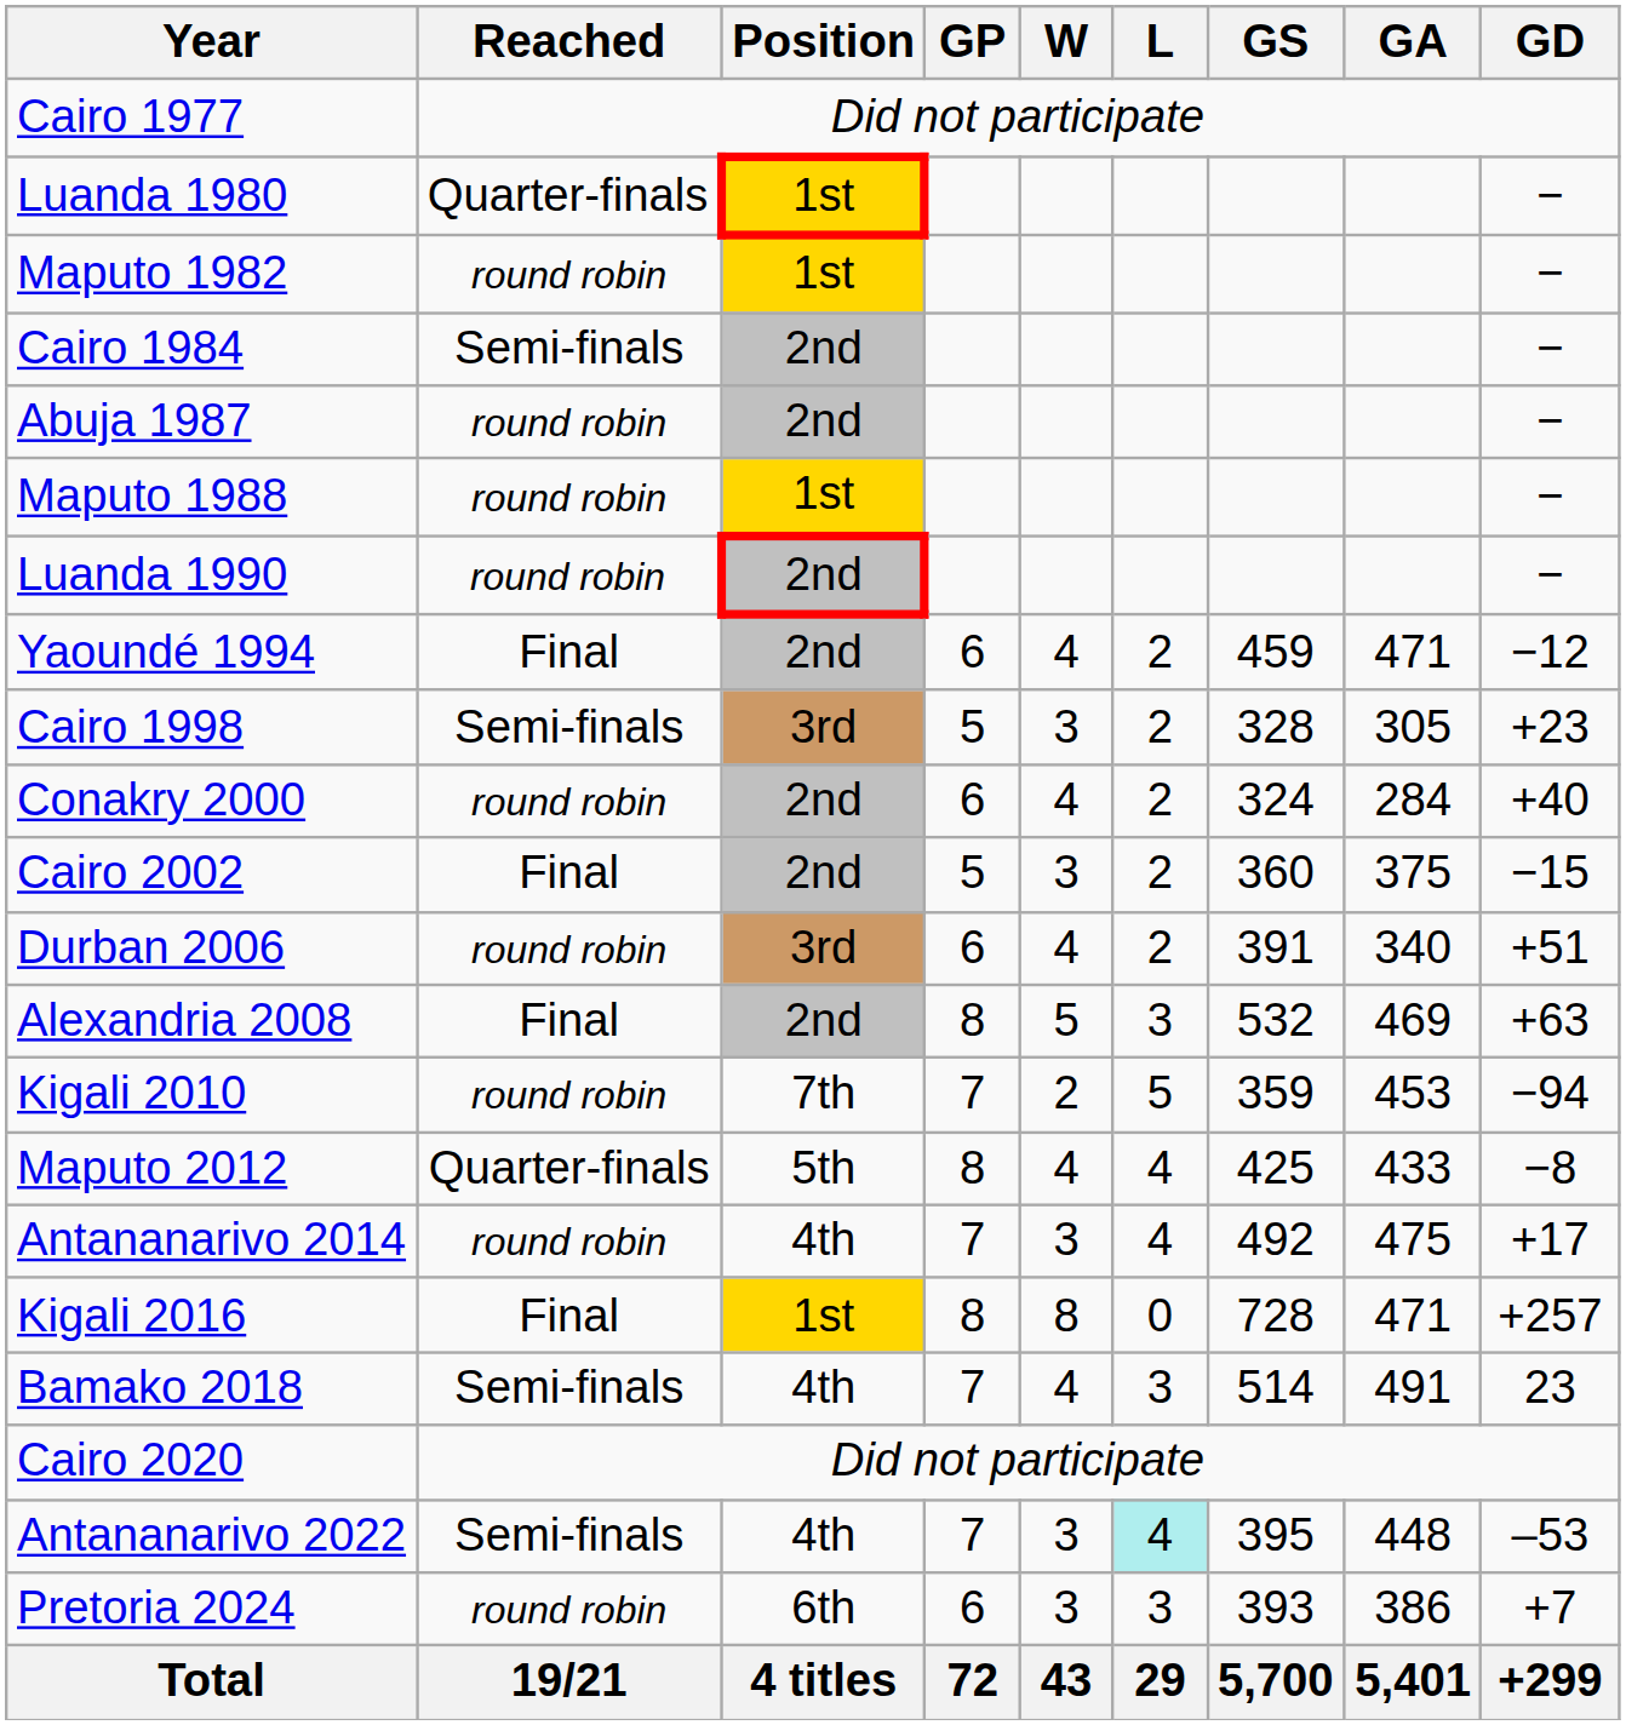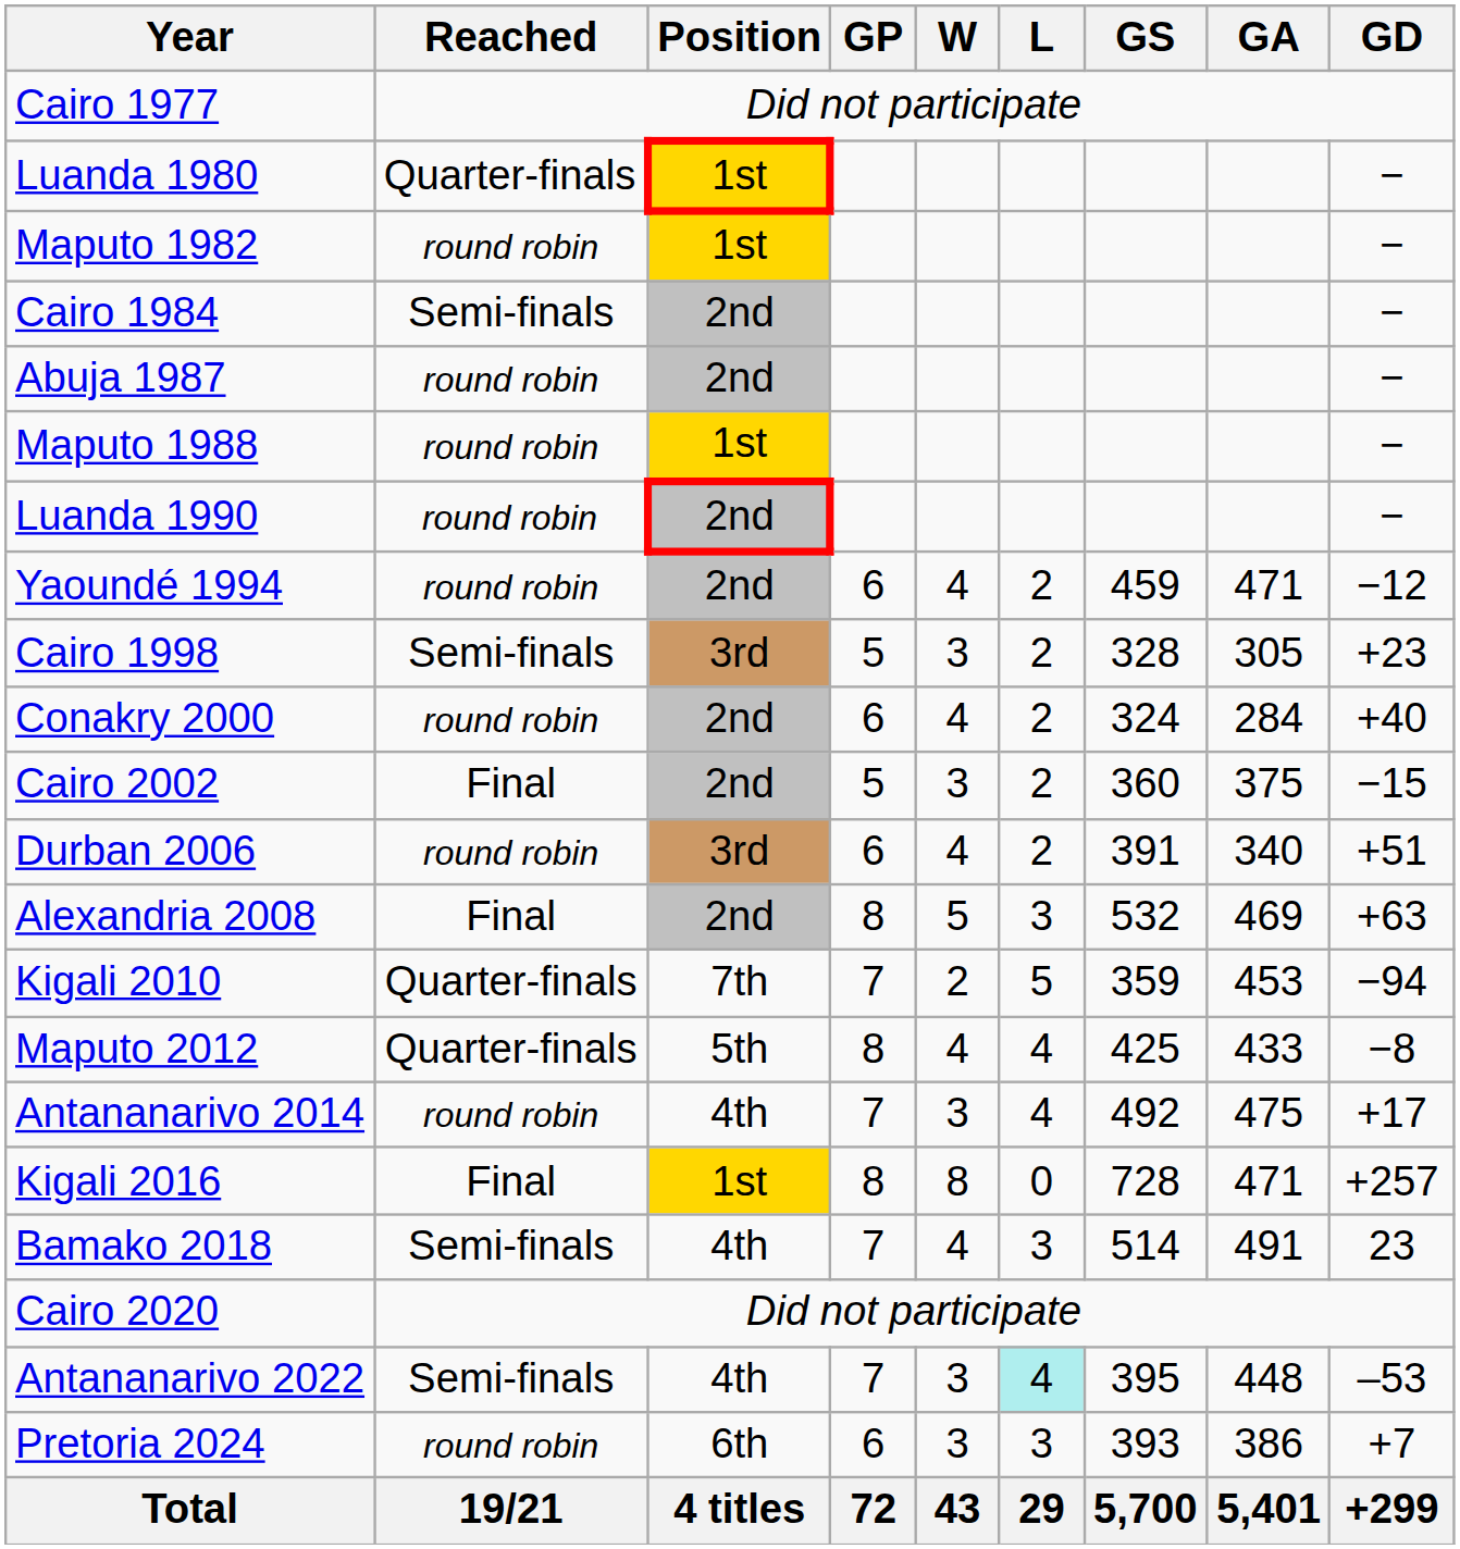 <table class="wikitable" style="text-align: center;">
 <tr>
 <th>Year</th>
 <th>Reached</th>
 <th>Position</th>
 <th width=25>GP</th>
 <th width=25>W</th>
 <th width=25>L</th>
 <th width=40>GS</th>
 <th width=40>GA</th>
 <th width=40>GD</th>
 </tr>
 <tr>
 <td align=left> <a href='#'>Cairo 1977</a></td>
 <td colspan=8><em>Did not participate</em></td>
 </tr>
 <tr>
 <td align=left> <a href='#'>Luanda 1980</a></td>
 <td>Quarter-finals</td>
 <td style="border: 3px solid red" bgcolor=gold>1st</td>
 <td></td>
 <td></td>
 <td></td>
 <td></td>
 <td></td>
 <td>−</td>
 </tr>
 <tr>
 <td align=left> <a href='#'>Maputo 1982</a></td>
 <td><small><em>round robin</em></small></td>
 <td bgcolor=gold>1st</td>
 <td></td>
 <td></td>
 <td></td>
 <td></td>
 <td></td>
 <td>−</td>
 </tr>
 <tr>
 <td align=left> <a href='#'>Cairo 1984</a></td>
 <td>Semi-finals</td>
 <td bgcolor=silver>2nd</td>
 <td></td>
 <td></td>
 <td></td>
 <td></td>
 <td></td>
 <td>−</td>
 </tr>
 <tr>
 <td align=left> <a href='#'>Abuja 1987</a></td>
 <td><small><em>round robin</em></small></td>
 <td bgcolor=silver>2nd</td>
 <td></td>
 <td></td>
 <td></td>
 <td></td>
 <td></td>
 <td>−</td>
 </tr>
 <tr>
 <td align=left> <a href='#'>Maputo 1988</a></td>
 <td><small><em>round robin</em></small></td>
 <td bgcolor=gold>1st</td>
 <td></td>
 <td></td>
 <td></td>
 <td></td>
 <td></td>
 <td>−</td>
 </tr>
 <tr>
 <td align=left> <a href='#'>Luanda 1990</a></td>
 <td><small><em>round robin</em></small></td>
 <td style="border: 3px solid red" bgcolor=silver>2nd</td>
 <td></td>
 <td></td>
 <td></td>
 <td></td>
 <td></td>
 <td>−</td>
 </tr>
 <tr>
 <td align=left> <a href='#'>Yaoundé 1994</a></td>
-<td>Final</td>
+<td><small><em>round robin</em></small></td>
 <td bgcolor=silver>2nd</td>
 <td>6</td>
 <td>4</td>
 <td>2</td>
 <td>459</td>
 <td>471</td>
 <td>−12</td>
 </tr>
 <tr>
 <td align=left> <a href='#'>Cairo 1998</a></td>
 <td>Semi-finals</td>
 <td bgcolor=#cc9966>3rd</td>
 <td>5</td>
 <td>3</td>
 <td>2</td>
 <td>328</td>
 <td>305</td>
 <td>+23</td>
 </tr>
 <tr>
 <td align=left> <a href='#'>Conakry 2000</a></td>
 <td><small><em>round robin</em></small></td>
 <td bgcolor=silver>2nd</td>
 <td>6</td>
 <td>4</td>
 <td>2</td>
 <td>324</td>
 <td>284</td>
 <td>+40</td>
 </tr>
 <tr>
 <td align=left> <a href='#'>Cairo 2002</a></td>
 <td>Final</td>
 <td bgcolor=silver>2nd</td>
 <td>5</td>
 <td>3</td>
 <td>2</td>
 <td>360</td>
 <td>375</td>
 <td>−15</td>
 </tr>
 <tr>
 <td align=left> <a href='#'>Durban 2006</a></td>
 <td><small><em>round robin</em></small></td>
 <td bgcolor=#cc9966>3rd</td>
 <td>6</td>
 <td>4</td>
 <td>2</td>
 <td>391</td>
 <td>340</td>
 <td>+51</td>
 </tr>
 <tr>
 <td align=left> <a href='#'>Alexandria 2008</a></td>
 <td>Final</td>
 <td bgcolor=silver>2nd</td>
 <td>8</td>
 <td>5</td>
 <td>3</td>
 <td>532</td>
 <td>469</td>
 <td>+63</td>
 </tr>
 <tr>
 <td align=left> <a href='#'>Kigali 2010</a></td>
-<td><small><em>round robin</em></small></td>
+<td>Quarter-finals</td>
 <td>7th</td>
 <td>7</td>
 <td>2</td>
 <td>5</td>
 <td>359</td>
 <td>453</td>
 <td>−94</td>
 </tr>
 <tr>
 <td align=left> <a href='#'>Maputo 2012</a></td>
 <td>Quarter-finals</td>
 <td>5th</td>
 <td>8</td>
 <td>4</td>
 <td>4</td>
 <td>425</td>
 <td>433</td>
 <td>−8</td>
 </tr>
 <tr>
 <td align=left> <a href='#'>Antananarivo 2014</a></td>
 <td><small><em>round robin</em></small></td>
 <td>4th</td>
 <td>7</td>
 <td>3</td>
 <td>4</td>
 <td>492</td>
 <td>475</td>
 <td>+17</td>
 </tr>
 <tr>
 <td align=left> <a href='#'>Kigali 2016</a></td>
 <td>Final</td>
 <td bgcolor=gold>1st</td>
 <td>8</td>
 <td>8</td>
 <td>0</td>
 <td>728</td>
 <td>471</td>
 <td>+257</td>
 </tr>
 <tr>
 <td align=left> <a href='#'>Bamako 2018</a></td>
 <td>Semi-finals</td>
 <td>4th</td>
 <td>7</td>
 <td>4</td>
 <td>3</td>
 <td>514</td>
 <td>491</td>
 <td>23</td>
 </tr>
 <tr>
 <td align=left> <a href='#'>Cairo 2020</a></td>
 <td colspan=8><em>Did not participate</em></td>
 </tr>
 <tr>
 <td align=left> <a href='#'>Antananarivo 2022</a></td>
 <td>Semi-finals</td>
 <td>4th</td>
 <td>7</td>
 <td>3</td>
 <td style="background: paleturquoise;">4</td>
 <td>395</td>
 <td>448</td>
 <td>–53</td>
 </tr>
 <tr>
 <td align=left> <a href='#'>Pretoria 2024</a></td>
 <td><small><em>round robin</em></small></td>
 <td>6th</td>
 <td>6</td>
 <td>3</td>
 <td>3</td>
 <td>393</td>
 <td>386</td>
 <td>+7</td>
 </tr>
 <tr>
 <th>Total</th>
 <th>19/21</th>
 <th>4 titles</th>
 <th>72</th>
 <th>43</th>
 <th>29</th>
 <th>5,700</th>
 <th>5,401</th>
 <th>+299</th>
 </tr>
 </table>
